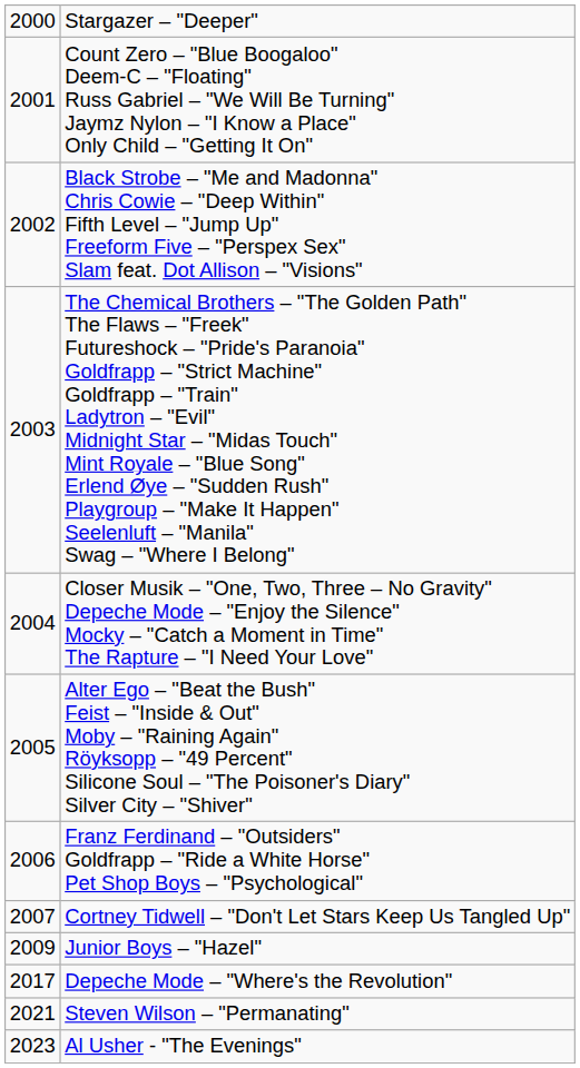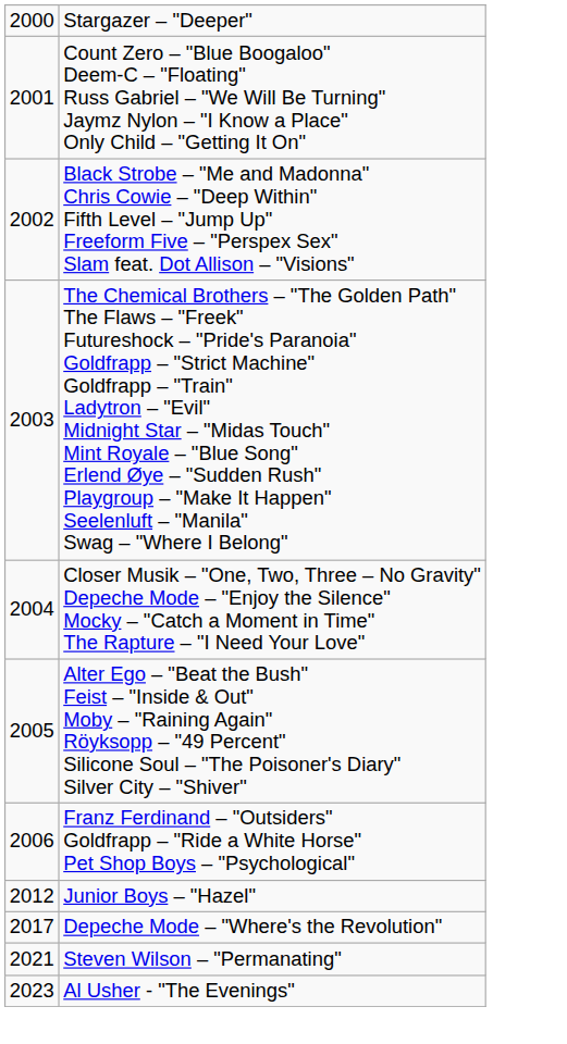 <table class="wikitable">
 <tr>
 <td>2000</td>
 <td>Stargazer – "Deeper"</td>
 </tr>
 <tr>
 <td>2001</td>
 <td>Count Zero – "Blue Boogaloo"<br>Deem-C – "Floating"<br>Russ Gabriel – "We Will Be Turning"<br>Jaymz Nylon – "I Know a Place"<br>Only Child – "Getting It On"</td>
 </tr>
 <tr>
 <td>2002</td>
 <td><a href='#'>Black Strobe</a> – "Me and Madonna"<br><a href='#'>Chris Cowie</a> – "Deep Within"<br>Fifth Level – "Jump Up"<br><a href='#'>Freeform Five</a> – "Perspex Sex"<br><a href='#'>Slam</a> feat. <a href='#'>Dot Allison</a> – "Visions"</td>
 </tr>
 <tr>
 <td>2003</td>
 <td><a href='#'>The Chemical Brothers</a> – "The Golden Path"<br>The Flaws – "Freek"<br>Futureshock – "Pride's Paranoia"<br><a href='#'>Goldfrapp</a> – "Strict Machine"<br>Goldfrapp – "Train"<br><a href='#'>Ladytron</a> – "Evil"<br><a href='#'>Midnight Star</a> – "Midas Touch"<br><a href='#'>Mint Royale</a> – "Blue Song"<br><a href='#'>Erlend Øye</a> – "Sudden Rush"<br><a href='#'>Playgroup</a> – "Make It Happen"<br><a href='#'>Seelenluft</a> – "Manila"<br>Swag – "Where I Belong"</td>
 </tr>
 <tr>
 <td>2004</td>
 <td>Closer Musik – "One, Two, Three – No Gravity"<br><a href='#'>Depeche Mode</a> – "Enjoy the Silence"<br><a href='#'>Mocky</a> – "Catch a Moment in Time"<br><a href='#'>The Rapture</a> – "I Need Your Love"</td>
 </tr>
 <tr>
 <td>2005</td>
 <td><a href='#'>Alter Ego</a> – "Beat the Bush"<br><a href='#'>Feist</a> – "Inside & Out"<br><a href='#'>Moby</a> – "Raining Again"<br><a href='#'>Röyksopp</a> – "49 Percent"<br>Silicone Soul – "The Poisoner's Diary"<br>Silver City – "Shiver"</td>
 </tr>
 <tr>
 <td>2006</td>
 <td><a href='#'>Franz Ferdinand</a> – "Outsiders"<br>Goldfrapp – "Ride a White Horse"<br><a href='#'>Pet Shop Boys</a> – "Psychological"</td>
 </tr>
 <tr>
-<td>2007</td>
-<td><a href='#'>Cortney Tidwell</a> – "Don't Let Stars Keep Us Tangled Up"</td>
-</tr>
-<tr>
-<td>2009</td>
+<td>2012</td>
 <td><a href='#'>Junior Boys</a> – "Hazel"</td>
 </tr>
 <tr>
 <td>2017</td>
 <td><a href='#'>Depeche Mode</a> – "Where's the Revolution"</td>
 </tr>
 <tr>
 <td>2021</td>
 <td><a href='#'>Steven Wilson</a> – "Permanating"</td>
 </tr>
 <tr>
 <td>2023</td>
 <td><a href='#'>Al Usher</a> - "The Evenings"</td>
 </tr>
 </table>
